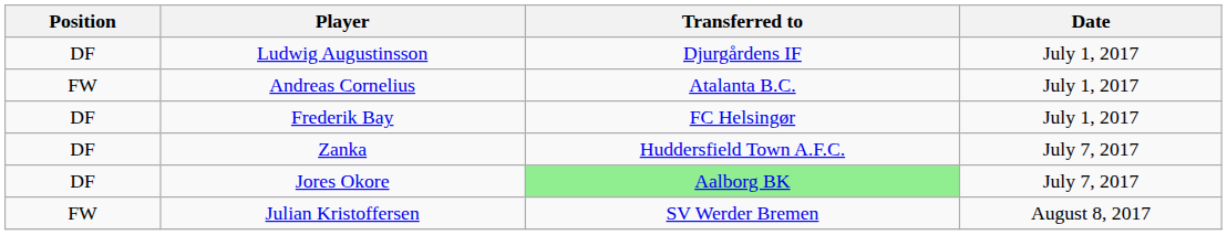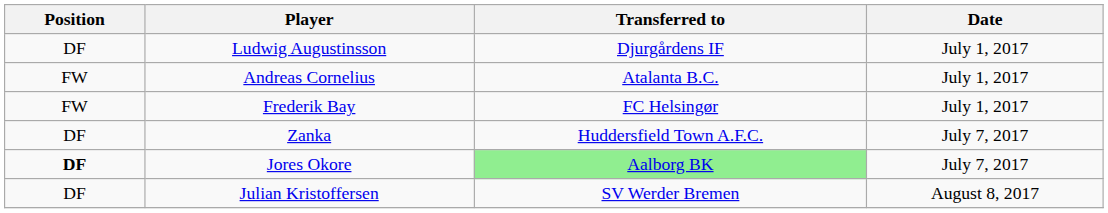 <table class="wikitable sortable" style="width:75%; font-size:95%; text-align:center;">
 <tr>
 <th>Position</th>
 <th>Player</th>
 <th>Transferred to</th>
 <th>Date</th>
 </tr>
 <tr>
 <td>DF</td>
 <td> <a href='#'>Ludwig Augustinsson</a></td>
 <td><a href='#'>Djurgårdens IF</a></td>
 <td>July 1, 2017</td>
 </tr>
 <tr>
 <td>FW</td>
 <td> <a href='#'>Andreas Cornelius</a></td>
 <td><a href='#'>Atalanta B.C.</a></td>
 <td>July 1, 2017</td>
 </tr>
 <tr>
-<td>DF</td>
+<td>FW</td>
 <td> <a href='#'>Frederik Bay</a></td>
 <td><a href='#'>FC Helsingør</a></td>
 <td>July 1, 2017</td>
 </tr>
 <tr>
 <td>DF</td>
 <td>  <a href='#'>Zanka</a></td>
 <td><a href='#'>Huddersfield Town A.F.C.</a></td>
 <td>July 7, 2017</td>
 </tr>
 <tr>
-<td>DF</td>
+<td><strong>DF</strong></td>
 <td>  <a href='#'>Jores Okore</a></td>
 <td style="background: lightgreen;"><a href='#'>Aalborg BK</a></td>
 <td>July 7, 2017</td>
 </tr>
 <tr>
-<td>FW</td>
+<td>DF</td>
 <td> <a href='#'>Julian Kristoffersen</a></td>
 <td><a href='#'>SV Werder Bremen</a></td>
 <td>August 8, 2017</td>
 </tr>
 <tr>
 </tr>
 </table>
